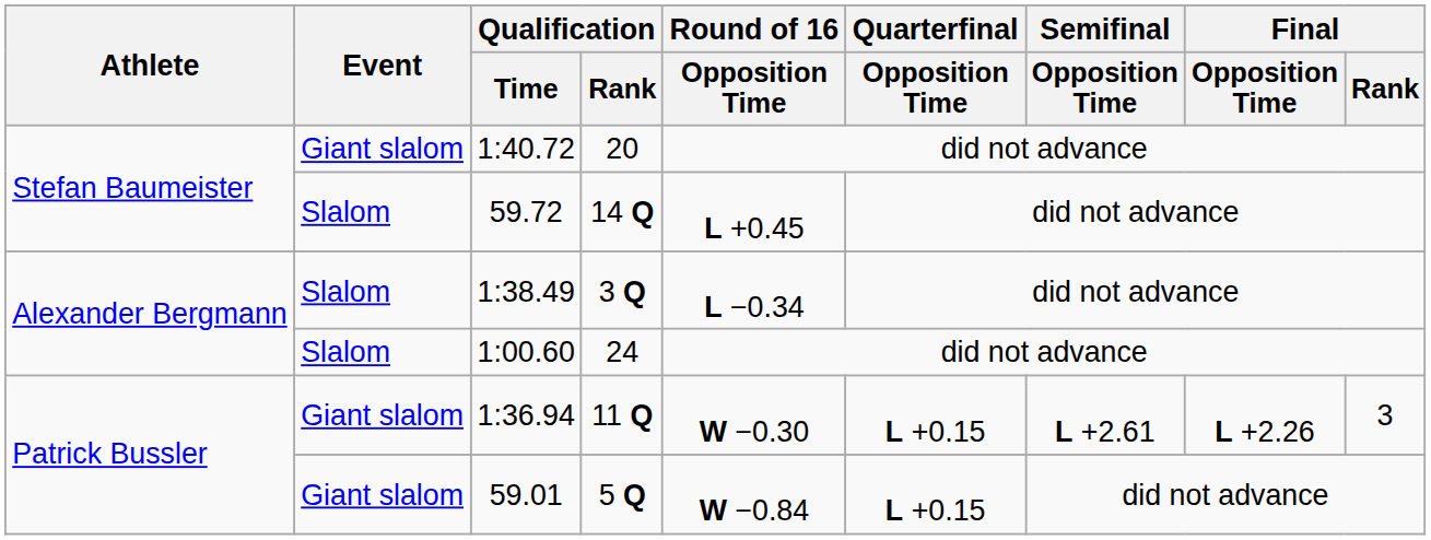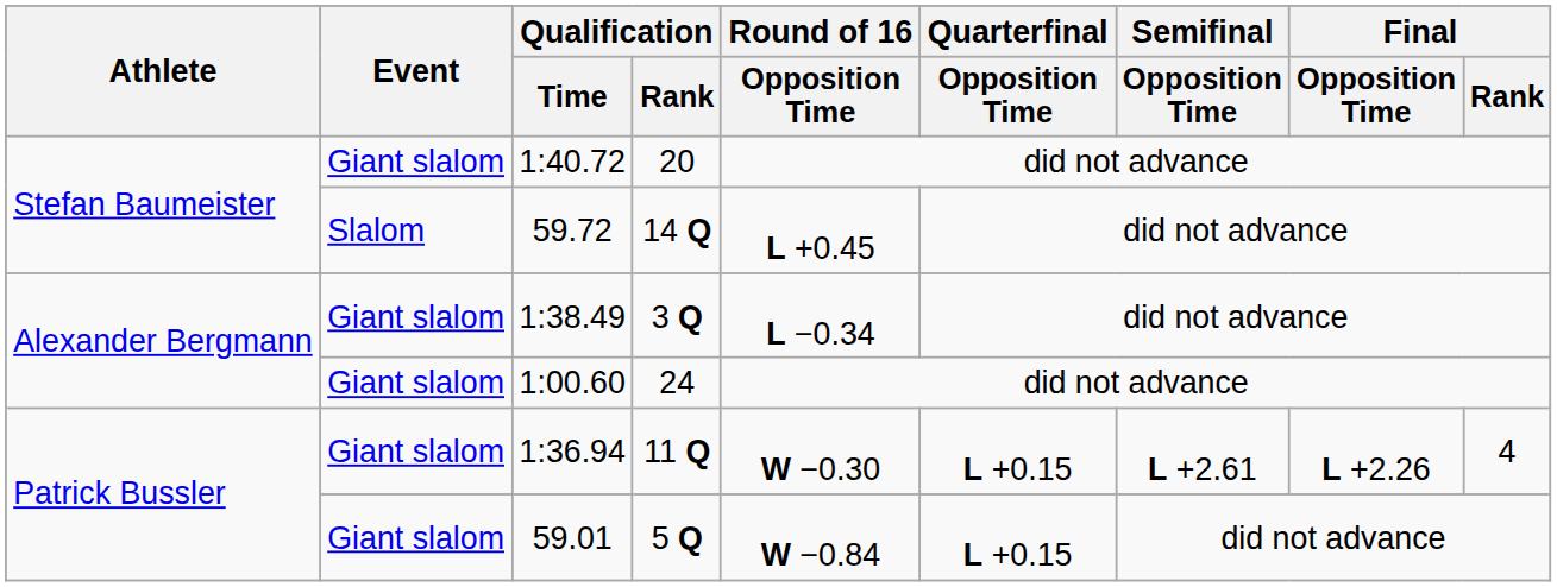 <table class="wikitable" style="font-size:90%">
 <tr>
 <th rowspan="2">Athlete</th>
 <th rowspan="2">Event</th>
 <th colspan="2">Qualification</th>
 <th>Round of 16</th>
 <th>Quarterfinal</th>
 <th>Semifinal</th>
 <th colspan=2>Final</th>
 </tr>
 <tr style="font-size:95%">
 <th>Time</th>
 <th>Rank</th>
 <th>Opposition<br>Time</th>
 <th>Opposition<br>Time</th>
 <th>Opposition<br>Time</th>
 <th>Opposition<br>Time</th>
 <th>Rank</th>
 </tr>
 <tr align=center>
 <td align=left rowspan=2><a href='#'>Stefan Baumeister</a></td>
 <td align=left><a href='#'>Giant slalom</a></td>
 <td>1:40.72</td>
 <td>20</td>
 <td colspan=5>did not advance</td>
 </tr>
 <tr align=center>
 <td align=left><a href='#'>Slalom</a></td>
 <td>59.72</td>
 <td>14 <strong>Q</strong></td>
 <td><br><strong>L</strong> +0.45</td>
 <td colspan=4>did not advance</td>
 </tr>
 <tr align=center>
 <td align=left rowspan=2><a href='#'>Alexander Bergmann</a></td>
-<td align=left><a href='#'>Slalom</a></td>
+<td align=left><a href='#'>Giant slalom</a></td>
 <td>1:38.49</td>
 <td>3 <strong>Q</strong></td>
 <td><br><strong>L</strong> −0.34</td>
 <td colspan=4>did not advance</td>
 </tr>
 <tr align=center>
-<td align=left><a href='#'>Slalom</a></td>
+<td align=left><a href='#'>Giant slalom</a></td>
 <td>1:00.60</td>
 <td>24</td>
 <td colspan=5>did not advance</td>
 </tr>
 <tr align=center>
 <td align=left rowspan=2><a href='#'>Patrick Bussler</a></td>
 <td align=left><a href='#'>Giant slalom</a></td>
 <td>1:36.94</td>
 <td>11 <strong>Q</strong></td>
 <td><br><strong>W</strong> −0.30</td>
 <td><br><strong>L</strong> +0.15</td>
 <td><br><strong>L</strong> +2.61</td>
 <td><br><strong>L</strong> +2.26</td>
-<td>3</td>
+<td>4</td>
 </tr>
 <tr align=center>
 <td align=left><a href='#'>Giant slalom</a></td>
 <td>59.01</td>
 <td>5 <strong>Q</strong></td>
 <td><br><strong>W</strong> −0.84</td>
 <td><br><strong>L</strong> +0.15</td>
 <td colspan=3>did not advance</td>
 </tr>
 </table>
